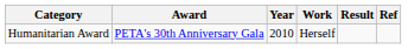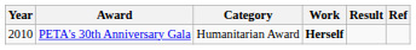 <table class="wikitable">
 <tr>
+<th>Year</th>
+<th>Award</th>
 <th>Category</th>
-<th>Award</th>
-<th>Year</th>
 <th>Work</th>
 <th>Result</th>
 <th>Ref</th>
 </tr>
 <tr>
+<td>2010</td>
+<td><a href='#'>PETA's 30th Anniversary Gala</a></td>
 <td>Humanitarian Award</td>
-<td><a href='#'>PETA's 30th Anniversary Gala</a></td>
-<td>2010</td>
-<td>Herself</td>
+<td><strong>Herself</strong></td>
 <td></td>
 <td></td>
 </tr>
 </table>
